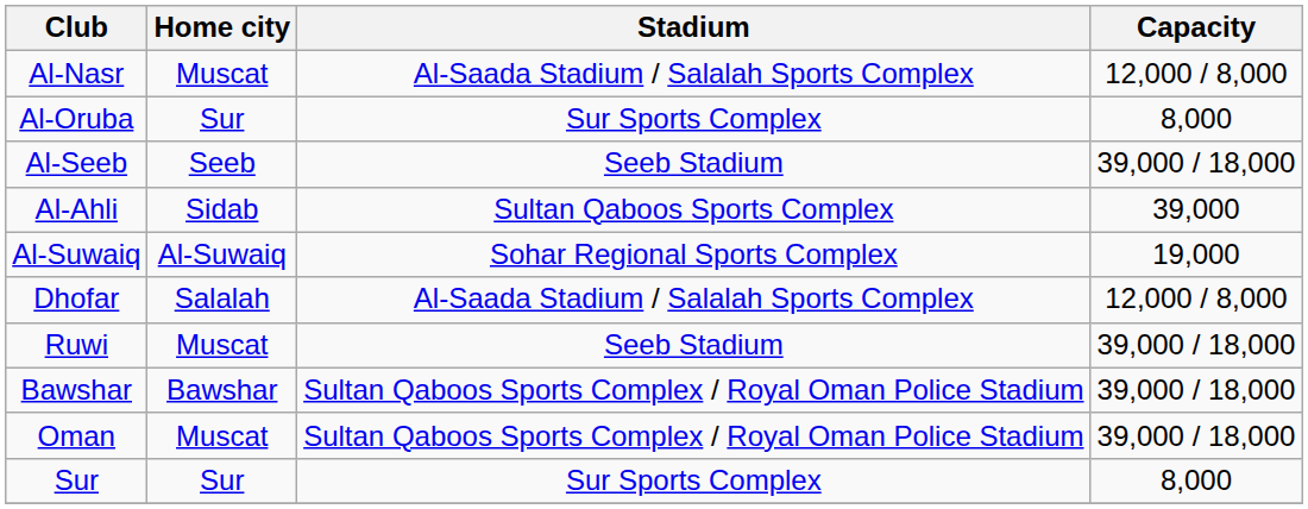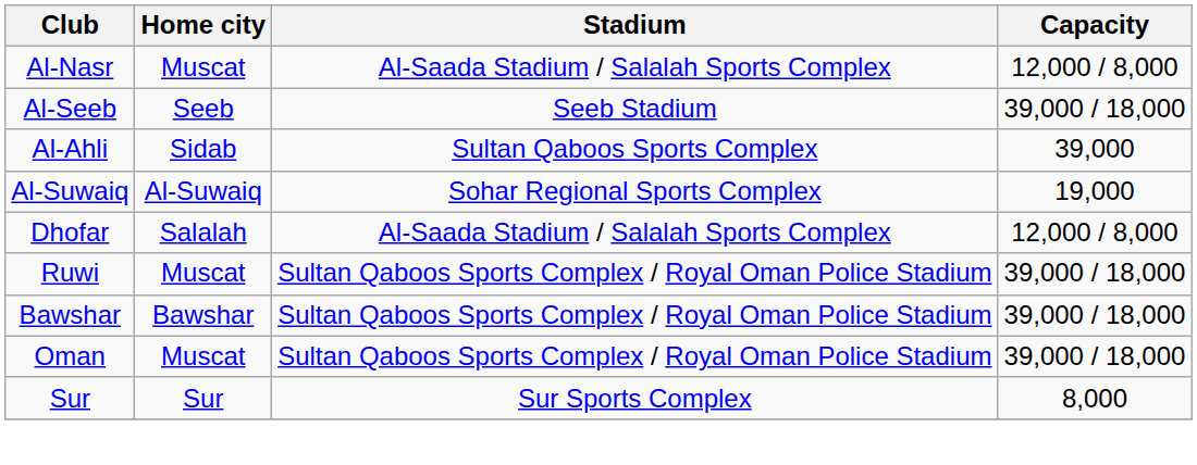 <table class="wikitable" style="text-align: center;">
 <tr>
 <th>Club</th>
 <th>Home city</th>
 <th>Stadium</th>
 <th>Capacity</th>
 </tr>
 <tr>
 <td><a href='#'>Al-Nasr</a></td>
 <td><a href='#'>Muscat</a></td>
 <td><a href='#'>Al-Saada Stadium</a> / <a href='#'>Salalah Sports Complex</a></td>
 <td>12,000 / 8,000</td>
-</tr>
-<tr>
-<td><a href='#'>Al-Oruba</a></td>
-<td><a href='#'>Sur</a></td>
-<td><a href='#'>Sur Sports Complex</a></td>
-<td>8,000</td>
 </tr>
 <tr>
 <td><a href='#'>Al-Seeb</a></td>
 <td><a href='#'>Seeb</a></td>
 <td><a href='#'>Seeb Stadium</a></td>
 <td>39,000 / 18,000</td>
 </tr>
 <tr>
 <td><a href='#'>Al-Ahli</a></td>
 <td><a href='#'>Sidab</a></td>
 <td><a href='#'>Sultan Qaboos Sports Complex</a></td>
 <td>39,000</td>
 </tr>
 <tr>
 <td><a href='#'>Al-Suwaiq</a></td>
 <td><a href='#'>Al-Suwaiq</a></td>
 <td><a href='#'>Sohar Regional Sports Complex</a></td>
 <td>19,000</td>
 </tr>
 <tr>
 <td><a href='#'>Dhofar</a></td>
 <td><a href='#'>Salalah</a></td>
 <td><a href='#'>Al-Saada Stadium</a> / <a href='#'>Salalah Sports Complex</a></td>
 <td>12,000 / 8,000</td>
 </tr>
 <tr>
 <td><a href='#'>Ruwi</a></td>
 <td><a href='#'>Muscat</a></td>
-<td><a href='#'>Seeb Stadium</a></td>
+<td><a href='#'>Sultan Qaboos Sports Complex</a> / <a href='#'>Royal Oman Police Stadium</a></td>
 <td>39,000 / 18,000</td>
 </tr>
 <tr>
 <td><a href='#'>Bawshar</a></td>
 <td><a href='#'>Bawshar</a></td>
 <td><a href='#'>Sultan Qaboos Sports Complex</a> / <a href='#'>Royal Oman Police Stadium</a></td>
 <td>39,000 / 18,000</td>
 </tr>
 <tr>
 <td><a href='#'>Oman</a></td>
 <td><a href='#'>Muscat</a></td>
 <td><a href='#'>Sultan Qaboos Sports Complex</a> / <a href='#'>Royal Oman Police Stadium</a></td>
 <td>39,000 / 18,000</td>
 </tr>
 <tr>
 <td><a href='#'>Sur</a></td>
 <td><a href='#'>Sur</a></td>
 <td><a href='#'>Sur Sports Complex</a></td>
 <td>8,000</td>
 </tr>
 <tr>
 </tr>
 </table>
